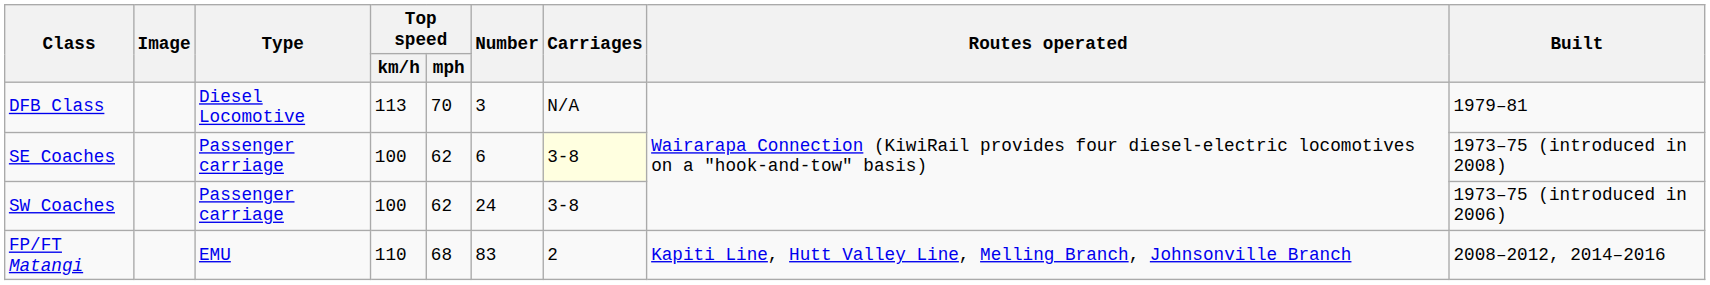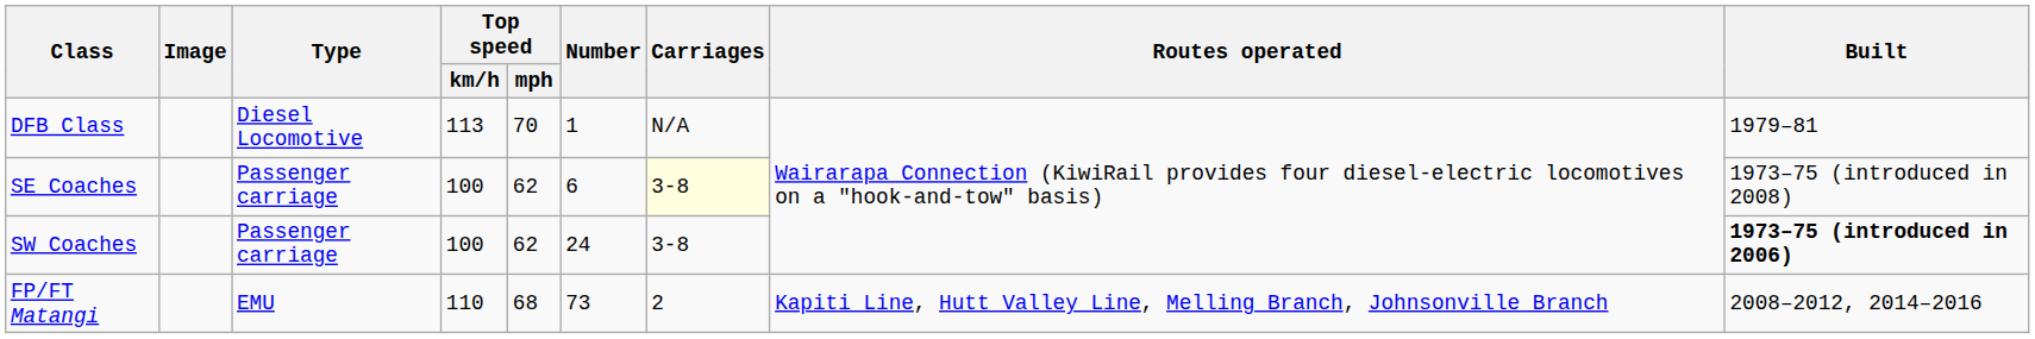 <table class="wikitable">
 <tr>
 <th rowspan="2">Class</th>
 <th rowspan="2">Image</th>
 <th rowspan="2">Type</th>
 <th colspan="2">Top speed</th>
 <th rowspan="2">Number</th>
 <th rowspan="2">Carriages</th>
 <th rowspan="2">Routes operated</th>
 <th rowspan="2">Built</th>
 </tr>
 <tr bgcolor=#f9f9f9>
 <th>km/h</th>
 <th>mph</th>
 </tr>
 <tr>
 <td><a href='#'>DFB Class</a></td>
 <td></td>
 <td rowspan="1"><a href='#'>Diesel Locomotive</a></td>
 <td>113</td>
 <td>70</td>
-<td>3</td>
+<td>1</td>
 <td>N/A</td>
 <td rowspan="3"><a href='#'>Wairarapa Connection</a> (KiwiRail provides four diesel-electric locomotives on a "hook-and-tow" basis)</td>
 <td>1979–81</td>
 </tr>
 <tr>
 <td><a href='#'>SE Coaches</a></td>
 <td></td>
 <td><a href='#'>Passenger carriage</a></td>
 <td>100</td>
 <td>62</td>
 <td>6</td>
 <td style="background: lightyellow;">3-8</td>
 <td>1973–75 (introduced in 2008)</td>
 </tr>
 <tr>
 <td><a href='#'>SW Coaches</a></td>
 <td></td>
 <td><a href='#'>Passenger carriage</a></td>
 <td>100</td>
 <td>62</td>
 <td>24</td>
 <td>3-8</td>
-<td>1973–75 (introduced in 2006)</td>
+<td><strong>1973–75 (introduced in 2006)</strong></td>
 </tr>
 <tr>
 <td><a href='#'>FP/FT <em>Matangi</em></a></td>
 <td></td>
 <td rowspan="3"><a href='#'>EMU</a></td>
 <td>110</td>
 <td>68</td>
-<td>83</td>
+<td>73</td>
 <td>2</td>
 <td><a href='#'>Kapiti Line</a>, <a href='#'>Hutt Valley Line</a>, <a href='#'>Melling Branch</a>, <a href='#'>Johnsonville Branch</a></td>
 <td>2008–2012, 2014–2016</td>
 </tr>
 </table>
